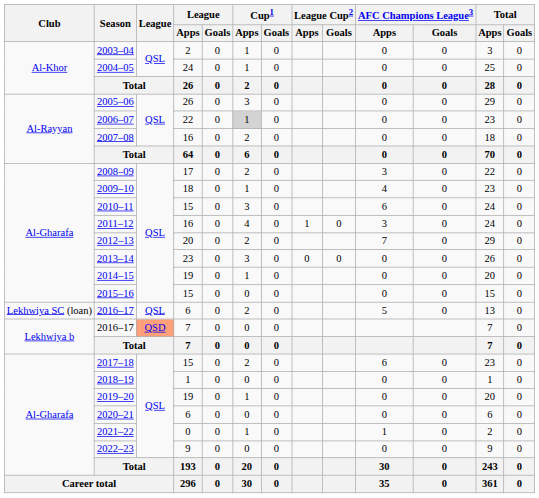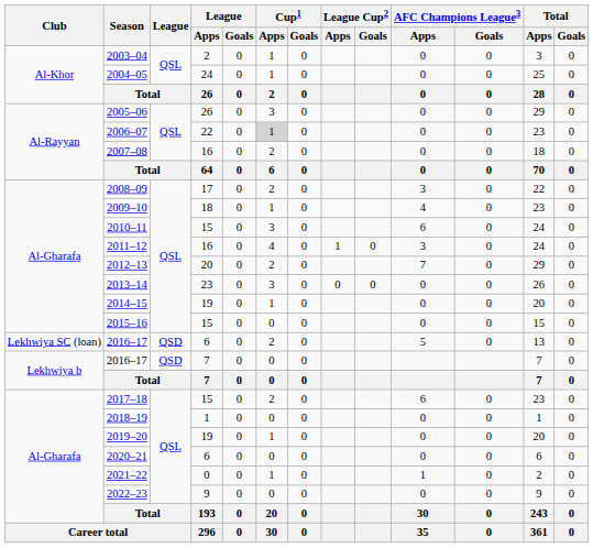 <table class="wikitable" style="font-size:90%; text-align:center;">
 <tr>
 <th rowspan="2">Club</th>
 <th rowspan="2">Season</th>
 <th rowspan="2">League</th>
 <th colspan="2">League</th>
 <th colspan="2">Cup<sup><a href='#'>1</a></sup></th>
 <th colspan="2">League Cup<sup><a href='#'>2</a></sup></th>
 <th colspan="2"><a href='#'>AFC Champions League</a><sup><a href='#'>3</a></sup></th>
 <th colspan="2">Total</th>
 </tr>
 <tr>
 <th>Apps</th>
 <th>Goals</th>
 <th>Apps</th>
 <th>Goals</th>
 <th>Apps</th>
 <th>Goals</th>
 <th>Apps</th>
 <th>Goals</th>
 <th>Apps</th>
 <th>Goals</th>
 </tr>
 <tr>
 <td rowspan="3"><a href='#'>Al-Khor</a></td>
 <td><a href='#'>2003–04</a></td>
 <td rowspan="2" valign="center"><a href='#'>QSL</a></td>
 <td>2</td>
 <td>0</td>
 <td>1</td>
 <td>0</td>
 <td></td>
 <td></td>
 <td>0</td>
 <td>0</td>
 <td>3</td>
 <td>0</td>
 </tr>
 <tr>
 <td><a href='#'>2004–05</a></td>
 <td>24</td>
 <td>0</td>
 <td>1</td>
 <td>0</td>
 <td></td>
 <td></td>
 <td>0</td>
 <td>0</td>
 <td>25</td>
 <td>0</td>
 </tr>
 <tr>
 <th colspan="2">Total</th>
 <th>26</th>
 <th>0</th>
 <th>2</th>
 <th>0</th>
 <th></th>
 <th></th>
 <th>0</th>
 <th>0</th>
 <th>28</th>
 <th>0</th>
 </tr>
 <tr>
 <td rowspan="4"><a href='#'>Al-Rayyan</a></td>
 <td><a href='#'>2005–06</a></td>
 <td rowspan="3" valign="center"><a href='#'>QSL</a></td>
 <td>26</td>
 <td>0</td>
 <td>3</td>
 <td>0</td>
 <td></td>
 <td></td>
 <td>0</td>
 <td>0</td>
 <td>29</td>
 <td>0</td>
 </tr>
 <tr>
 <td><a href='#'>2006–07</a></td>
 <td>22</td>
 <td>0</td>
 <td style="background: lightgrey;">1</td>
 <td>0</td>
 <td></td>
 <td></td>
 <td>0</td>
 <td>0</td>
 <td>23</td>
 <td>0</td>
 </tr>
 <tr>
 <td><a href='#'>2007–08</a></td>
 <td>16</td>
 <td>0</td>
 <td>2</td>
 <td>0</td>
 <td></td>
 <td></td>
 <td>0</td>
 <td>0</td>
 <td>18</td>
 <td>0</td>
 </tr>
 <tr>
 <th colspan="2">Total</th>
 <th>64</th>
 <th>0</th>
 <th>6</th>
 <th>0</th>
 <th></th>
 <th></th>
 <th>0</th>
 <th>0</th>
 <th>70</th>
 <th>0</th>
 </tr>
 <tr>
 <td rowspan="8"><a href='#'>Al-Gharafa</a></td>
 <td><a href='#'>2008–09</a></td>
 <td rowspan="8" valign="center"><a href='#'>QSL</a></td>
 <td>17</td>
 <td>0</td>
 <td>2</td>
 <td>0</td>
 <td></td>
 <td></td>
 <td>3</td>
 <td>0</td>
 <td>22</td>
 <td>0</td>
 </tr>
 <tr>
 <td><a href='#'>2009–10</a></td>
 <td>18</td>
 <td>0</td>
 <td>1</td>
 <td>0</td>
 <td></td>
 <td></td>
 <td>4</td>
 <td>0</td>
 <td>23</td>
 <td>0</td>
 </tr>
 <tr>
 <td><a href='#'>2010–11</a></td>
 <td>15</td>
 <td>0</td>
 <td>3</td>
 <td>0</td>
 <td></td>
 <td></td>
 <td>6</td>
 <td>0</td>
 <td>24</td>
 <td>0</td>
 </tr>
 <tr>
 <td><a href='#'>2011–12</a></td>
 <td>16</td>
 <td>0</td>
 <td>4</td>
 <td>0</td>
 <td>1</td>
 <td>0</td>
 <td>3</td>
 <td>0</td>
 <td>24</td>
 <td>0</td>
 </tr>
 <tr>
 <td><a href='#'>2012–13</a></td>
 <td>20</td>
 <td>0</td>
 <td>2</td>
 <td>0</td>
 <td></td>
 <td></td>
 <td>7</td>
 <td>0</td>
 <td>29</td>
 <td>0</td>
 </tr>
 <tr>
 <td><a href='#'>2013–14</a></td>
 <td>23</td>
 <td>0</td>
 <td>3</td>
 <td>0</td>
 <td>0</td>
 <td>0</td>
 <td>0</td>
 <td>0</td>
 <td>26</td>
 <td>0</td>
 </tr>
 <tr>
 <td><a href='#'>2014–15</a></td>
 <td>19</td>
 <td>0</td>
 <td>1</td>
 <td>0</td>
 <td></td>
 <td></td>
 <td>0</td>
 <td>0</td>
 <td>20</td>
 <td>0</td>
 </tr>
 <tr>
 <td><a href='#'>2015–16</a></td>
 <td>15</td>
 <td>0</td>
 <td>0</td>
 <td>0</td>
 <td></td>
 <td></td>
 <td>0</td>
 <td>0</td>
 <td>15</td>
 <td>0</td>
 </tr>
 <tr>
 <td rowspan="1"><a href='#'>Lekhwiya SC</a> (loan)</td>
 <td><a href='#'>2016–17</a></td>
-<td><a href='#'>QSL</a></td>
+<td rowspan="1" valign="center"><a href='#'>QSD</a></td>
 <td>6</td>
 <td>0</td>
 <td>2</td>
 <td>0</td>
 <td></td>
 <td></td>
 <td>5</td>
 <td>0</td>
 <td>13</td>
 <td>0</td>
 </tr>
 <tr>
 <td rowspan="2"><a href='#'>Lekhwiya b</a></td>
 <td 2016–17 Qatari Second Division>2016–17</td>
-<td rowspan="1" valign="center" style="background: lightsalmon;"><a href='#'>QSD</a></td>
+<td rowspan="1" valign="center"><a href='#'>QSD</a></td>
 <td>7</td>
 <td>0</td>
 <td>0</td>
 <td>0</td>
 <td></td>
 <td></td>
 <td></td>
 <td></td>
 <td>7</td>
 <td>0</td>
 </tr>
 <tr>
 <th colspan="2">Total</th>
 <th>7</th>
 <th>0</th>
 <th>0</th>
 <th>0</th>
 <th></th>
 <th></th>
 <th></th>
 <th></th>
 <th>7</th>
 <th>0</th>
 </tr>
 <tr>
 <td rowspan="7"><a href='#'>Al-Gharafa</a></td>
 <td><a href='#'>2017–18</a></td>
 <td rowspan="6" valign="center"><a href='#'>QSL</a></td>
 <td>15</td>
 <td>0</td>
 <td>2</td>
 <td>0</td>
 <td></td>
 <td></td>
 <td>6</td>
 <td>0</td>
 <td>23</td>
 <td>0</td>
 </tr>
 <tr>
 <td><a href='#'>2018–19</a></td>
 <td>1</td>
 <td>0</td>
 <td>0</td>
 <td>0</td>
 <td></td>
 <td></td>
 <td>0</td>
 <td>0</td>
 <td>1</td>
 <td>0</td>
 </tr>
 <tr>
 <td><a href='#'>2019–20</a></td>
 <td>19</td>
 <td>0</td>
 <td>1</td>
 <td>0</td>
 <td></td>
 <td></td>
 <td>0</td>
 <td>0</td>
 <td>20</td>
 <td>0</td>
 </tr>
 <tr>
 <td><a href='#'>2020–21</a></td>
 <td>6</td>
 <td>0</td>
 <td>0</td>
 <td>0</td>
 <td></td>
 <td></td>
 <td>0</td>
 <td>0</td>
 <td>6</td>
 <td>0</td>
 </tr>
 <tr>
 <td><a href='#'>2021–22</a></td>
 <td>0</td>
 <td>0</td>
 <td>1</td>
 <td>0</td>
 <td></td>
 <td></td>
 <td>1</td>
 <td>0</td>
 <td>2</td>
 <td>0</td>
 </tr>
 <tr>
 <td><a href='#'>2022–23</a></td>
 <td>9</td>
 <td>0</td>
 <td>0</td>
 <td>0</td>
 <td></td>
 <td></td>
 <td>0</td>
 <td>0</td>
 <td>9</td>
 <td>0</td>
 </tr>
 <tr>
 <th colspan="2">Total</th>
 <th>193</th>
 <th>0</th>
 <th>20</th>
 <th>0</th>
 <th></th>
 <th></th>
 <th>30</th>
 <th>0</th>
 <th>243</th>
 <th>0</th>
 </tr>
 <tr>
 <th colspan="3">Career total</th>
 <th>296</th>
 <th>0</th>
 <th>30</th>
 <th>0</th>
 <th></th>
 <th></th>
 <th>35</th>
 <th>0</th>
 <th>361</th>
 <th>0</th>
 </tr>
 </table>
